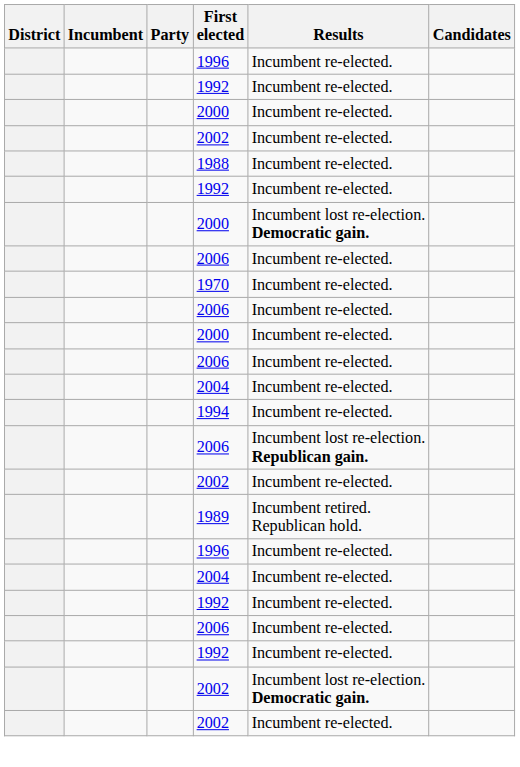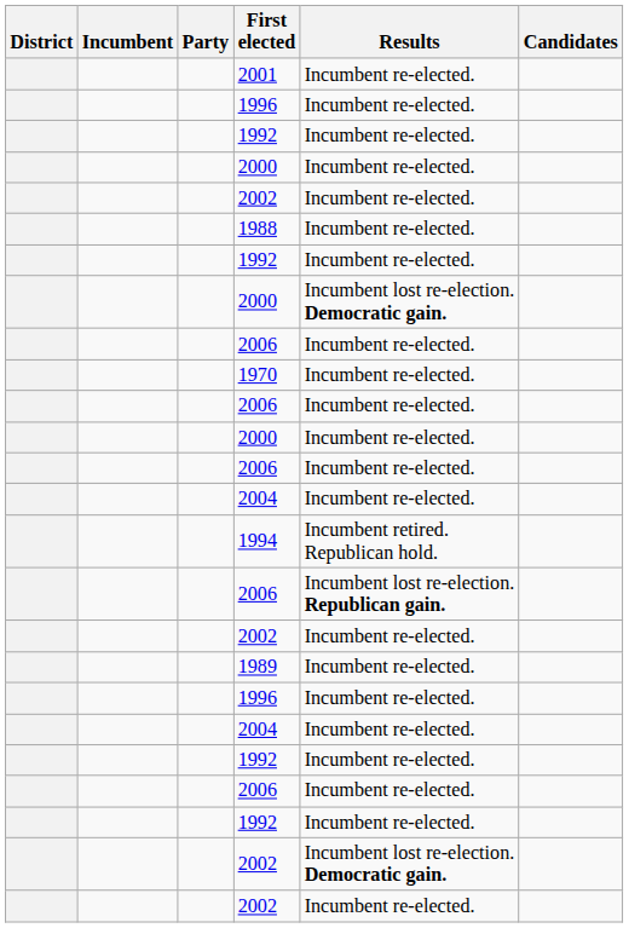 <table class="wikitable sortable">
 <tr valign=bottom>
 <th>District</th>
 <th>Incumbent</th>
 <th>Party</th>
 <th>First<br>elected</th>
 <th>Results</th>
 <th>Candidates</th>
+</tr>
+<tr>
+<th></th>
+<td></td>
+<td></td>
+<td><a href='#'>2001</a></td>
+<td>Incumbent re-elected.</td>
+<td nowrap></td>
 </tr>
 <tr>
 <th></th>
 <td></td>
 <td></td>
 <td><a href='#'>1996</a></td>
 <td>Incumbent re-elected.</td>
 <td nowrap></td>
 </tr>
 <tr>
 <th></th>
 <td></td>
 <td></td>
 <td><a href='#'>1992</a></td>
 <td>Incumbent re-elected.</td>
 <td nowrap></td>
 </tr>
 <tr>
 <th></th>
 <td></td>
 <td></td>
 <td><a href='#'>2000</a></td>
 <td>Incumbent re-elected.</td>
 <td nowrap></td>
 </tr>
 <tr>
 <th></th>
 <td></td>
 <td></td>
 <td><a href='#'>2002</a></td>
 <td>Incumbent re-elected.</td>
 <td nowrap></td>
 </tr>
 <tr>
 <th></th>
 <td></td>
 <td></td>
 <td><a href='#'>1988</a></td>
 <td>Incumbent re-elected.</td>
 <td nowrap></td>
 </tr>
 <tr>
 <th></th>
 <td></td>
 <td></td>
 <td><a href='#'>1992</a></td>
 <td>Incumbent re-elected.</td>
 <td nowrap></td>
 </tr>
 <tr>
 <th></th>
 <td></td>
 <td></td>
 <td><a href='#'>2000</a></td>
 <td>Incumbent lost re-election.<br><strong>Democratic gain.</strong></td>
 <td nowrap></td>
 </tr>
 <tr>
 <th></th>
 <td></td>
 <td></td>
 <td><a href='#'>2006</a></td>
 <td>Incumbent re-elected.</td>
 <td nowrap></td>
 </tr>
 <tr>
 <th></th>
 <td></td>
 <td></td>
 <td><a href='#'>1970</a></td>
 <td>Incumbent re-elected.</td>
 <td nowrap></td>
 </tr>
 <tr>
 <th></th>
 <td></td>
 <td></td>
 <td><a href='#'>2006</a></td>
 <td>Incumbent re-elected.</td>
 <td nowrap></td>
 </tr>
 <tr>
 <th></th>
 <td></td>
 <td></td>
 <td><a href='#'>2000</a></td>
 <td>Incumbent re-elected.</td>
 <td nowrap></td>
 </tr>
 <tr>
 <th></th>
 <td></td>
 <td></td>
 <td><a href='#'>2006</a></td>
 <td>Incumbent re-elected.</td>
 <td nowrap></td>
 </tr>
 <tr>
 <th></th>
 <td></td>
 <td></td>
 <td><a href='#'>2004</a></td>
 <td>Incumbent re-elected.</td>
 <td nowrap></td>
 </tr>
 <tr>
 <th></th>
 <td></td>
 <td></td>
 <td><a href='#'>1994</a></td>
-<td>Incumbent re-elected.</td>
+<td>Incumbent retired.<br>Republican hold.</td>
 <td nowrap></td>
 </tr>
 <tr>
 <th></th>
 <td></td>
 <td></td>
 <td><a href='#'>2006</a></td>
 <td>Incumbent lost re-election.<br><strong>Republican gain.</strong></td>
 <td nowrap></td>
 </tr>
 <tr>
 <th></th>
 <td></td>
 <td></td>
 <td><a href='#'>2002</a></td>
 <td>Incumbent re-elected.</td>
 <td nowrap></td>
 </tr>
 <tr>
 <th></th>
 <td></td>
 <td></td>
 <td><a href='#'>1989</a></td>
-<td>Incumbent retired.<br>Republican hold.</td>
+<td>Incumbent re-elected.</td>
 <td nowrap></td>
 </tr>
 <tr>
 <th></th>
 <td></td>
 <td></td>
 <td><a href='#'>1996</a></td>
 <td>Incumbent re-elected.</td>
 <td nowrap></td>
 </tr>
 <tr>
 <th></th>
 <td></td>
 <td></td>
 <td><a href='#'>2004</a></td>
 <td>Incumbent re-elected.</td>
 <td nowrap></td>
 </tr>
 <tr>
 <th></th>
 <td></td>
 <td></td>
 <td><a href='#'>1992</a></td>
 <td>Incumbent re-elected.</td>
 <td nowrap></td>
 </tr>
 <tr>
 <th></th>
 <td></td>
 <td></td>
 <td><a href='#'>2006</a></td>
 <td>Incumbent re-elected.</td>
 <td nowrap></td>
 </tr>
 <tr>
 <th></th>
 <td></td>
 <td></td>
 <td><a href='#'>1992</a></td>
 <td>Incumbent re-elected.</td>
 <td nowrap></td>
 </tr>
 <tr>
 <th></th>
 <td></td>
 <td></td>
 <td><a href='#'>2002</a></td>
 <td>Incumbent lost re-election.<br><strong>Democratic gain.</strong></td>
 <td nowrap></td>
 </tr>
 <tr>
 <th></th>
 <td></td>
 <td></td>
 <td><a href='#'>2002</a></td>
 <td>Incumbent re-elected.</td>
 <td nowrap></td>
 </tr>
 </table>
